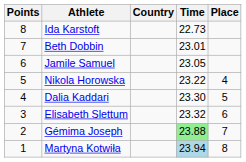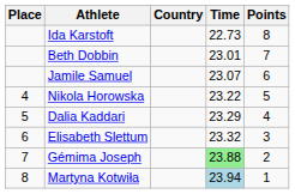 <table class="wikitable">
 <tr>
-<th>Points</th>
+<th>Place</th>
 <th>Athlete</th>
 <th>Country</th>
 <th>Time</th>
-<th>Place</th>
+<th>Points</th>
+</tr>
+<tr>
+<td align=center></td>
+<td><a href='#'>Ida Karstoft</a></td>
+<td></td>
+<td>22.73</td>
+<td align=center>8</td>
+</tr>
+<tr>
+<td align=center></td>
+<td><a href='#'>Beth Dobbin</a></td>
+<td></td>
+<td>23.01</td>
+<td align=center>7</td>
+</tr>
+<tr>
+<td align=center></td>
+<td><a href='#'>Jamile Samuel</a></td>
+<td></td>
+<td>23.07</td>
+<td align=center>6</td>
+</tr>
+<tr>
+<td align=center>4</td>
+<td><a href='#'>Nikola Horowska</a></td>
+<td></td>
+<td>23.22</td>
+<td align=center>5</td>
+</tr>
+<tr>
+<td align=center>5</td>
+<td><a href='#'>Dalia Kaddari</a></td>
+<td></td>
+<td>23.29</td>
+<td align=center>4</td>
+</tr>
+<tr>
+<td align=center>6</td>
+<td><a href='#'>Elisabeth Slettum</a></td>
+<td></td>
+<td>23.32</td>
+<td align=center>3</td>
+</tr>
+<tr>
+<td align=center>7</td>
+<td><a href='#'>Gémima Joseph</a></td>
+<td></td>
+<td style="background: lightgreen;">23.88</td>
+<td align=center>2</td>
 </tr>
 <tr>
 <td align=center>8</td>
-<td><a href='#'>Ida Karstoft</a></td>
-<td></td>
-<td>22.73</td>
-<td align=center></td>
-</tr>
-<tr>
-<td align=center>7</td>
-<td><a href='#'>Beth Dobbin</a></td>
-<td></td>
-<td>23.01</td>
-<td align=center></td>
-</tr>
-<tr>
-<td align=center>6</td>
-<td><a href='#'>Jamile Samuel</a></td>
-<td></td>
-<td>23.05</td>
-<td align=center></td>
-</tr>
-<tr>
-<td align=center>5</td>
-<td><a href='#'>Nikola Horowska</a></td>
-<td></td>
-<td>23.22</td>
-<td align=center>4</td>
-</tr>
-<tr>
-<td align=center>4</td>
-<td><a href='#'>Dalia Kaddari</a></td>
-<td></td>
-<td>23.30</td>
-<td align=center>5</td>
-</tr>
-<tr>
-<td align=center>3</td>
-<td><a href='#'>Elisabeth Slettum</a></td>
-<td></td>
-<td>23.32</td>
-<td align=center>6</td>
-</tr>
-<tr>
-<td align=center>2</td>
-<td><a href='#'>Gémima Joseph</a></td>
-<td></td>
-<td style="background: lightgreen;">23.88</td>
-<td align=center>7</td>
-</tr>
-<tr>
-<td align=center>1</td>
 <td><a href='#'>Martyna Kotwiła</a></td>
 <td></td>
 <td style="background: lightblue;">23.94</td>
-<td align=center>8</td>
+<td align=center>1</td>
 </tr>
 </table>
